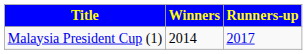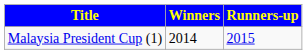 <table class="wikitable">
 <tr>
 <th style="background:blue; color:yellow; text-align:center;">Title</th>
 <th style="background:blue; color:yellow; text-align:center;">Winners</th>
 <th style="background:blue; color:yellow; text-align:center;">Runners-up</th>
 </tr>
 <tr>
 <td VAlign=Top><a href='#'>Malaysia President Cup</a> (1)</td>
 <td VAlign=Top>2014</td>
-<td VAlign=Top><a href='#'>2017</a></td>
+<td VAlign=Top><a href='#'>2015</a></td>
 </tr>
 </table>
